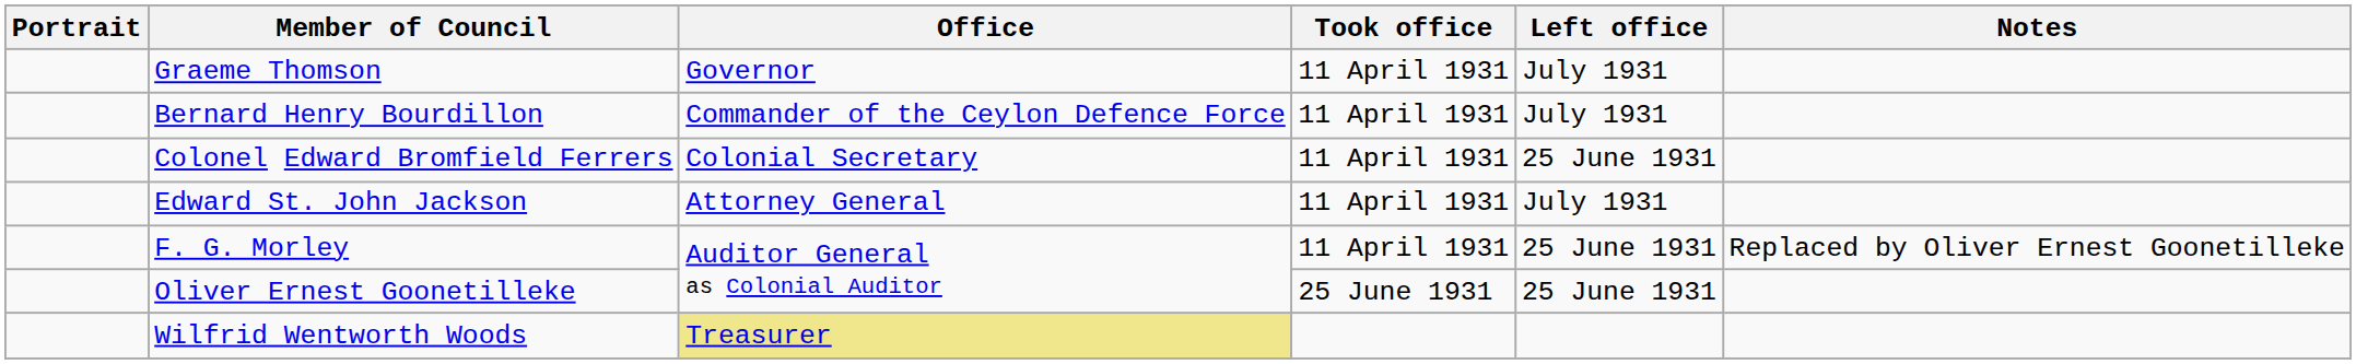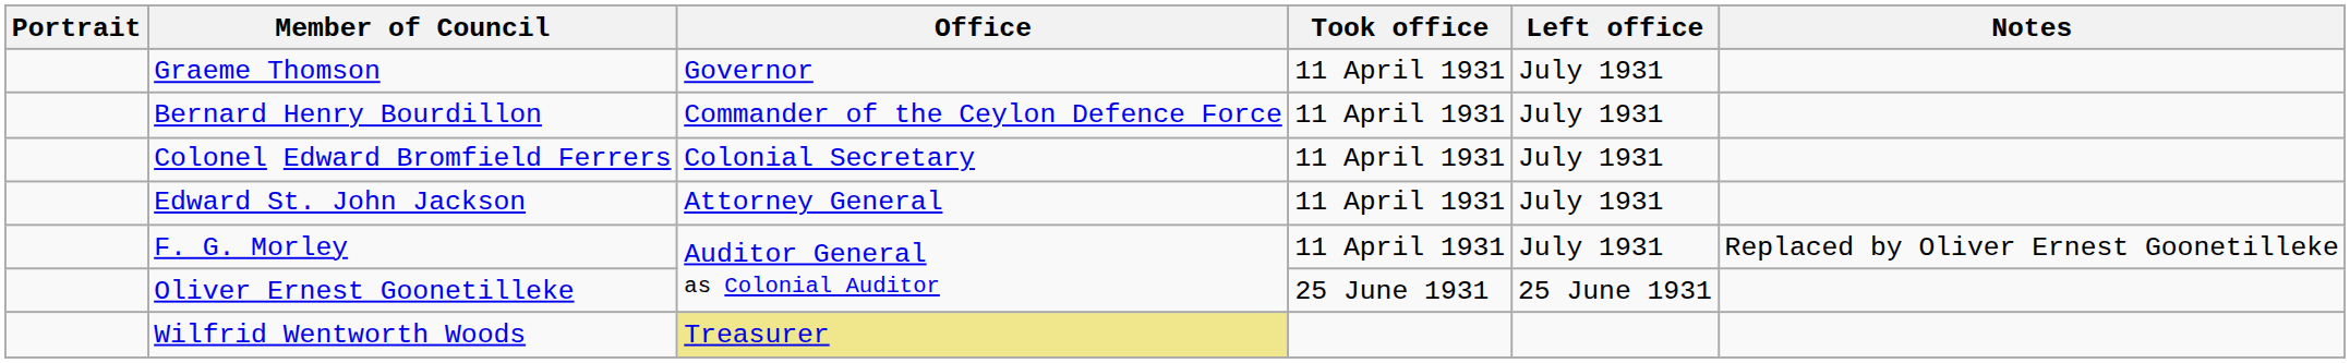 <table class="wikitable sortable" text-align:center">
 <tr>
 <th>Portrait</th>
 <th>Member of Council</th>
 <th>Office</th>
 <th>Took office</th>
 <th>Left office</th>
 <th>Notes</th>
 </tr>
 <tr>
 <td></td>
 <td><a href='#'>Graeme Thomson</a></td>
 <td><a href='#'>Governor</a></td>
 <td>11 April 1931</td>
 <td>July 1931</td>
 <td></td>
 </tr>
 <tr>
 <td></td>
 <td><a href='#'>Bernard Henry Bourdillon</a></td>
 <td><a href='#'>Commander of the Ceylon Defence Force</a></td>
 <td>11 April 1931</td>
 <td>July 1931</td>
 <td></td>
 </tr>
 <tr>
 <td></td>
 <td><a href='#'>Colonel</a> <a href='#'>Edward Bromfield Ferrers</a></td>
 <td><a href='#'>Colonial Secretary</a></td>
 <td>11 April 1931</td>
-<td>25 June 1931</td>
+<td>July 1931</td>
 <td></td>
 </tr>
 <tr>
 <td></td>
 <td><a href='#'>Edward St. John Jackson</a></td>
 <td><a href='#'>Attorney General</a></td>
 <td>11 April 1931</td>
 <td>July 1931</td>
 <td></td>
 </tr>
 <tr>
 <td></td>
 <td><a href='#'>F. G. Morley</a></td>
 <td rowspan=2><a href='#'>Auditor General</a><br><small>as <a href='#'>Colonial Auditor</a></small></td>
 <td>11 April 1931</td>
-<td>25 June 1931</td>
+<td>July 1931</td>
 <td>Replaced by Oliver Ernest Goonetilleke</td>
 </tr>
 <tr>
 <td></td>
 <td><a href='#'>Oliver Ernest Goonetilleke</a></td>
 <td>25 June 1931</td>
 <td>25 June 1931</td>
 <td></td>
 </tr>
 <tr>
 <td></td>
 <td><a href='#'>Wilfrid Wentworth Woods</a></td>
 <td style="background: khaki;"><a href='#'>Treasurer</a></td>
 <td></td>
 <td></td>
 <td></td>
 </tr>
 </table>
